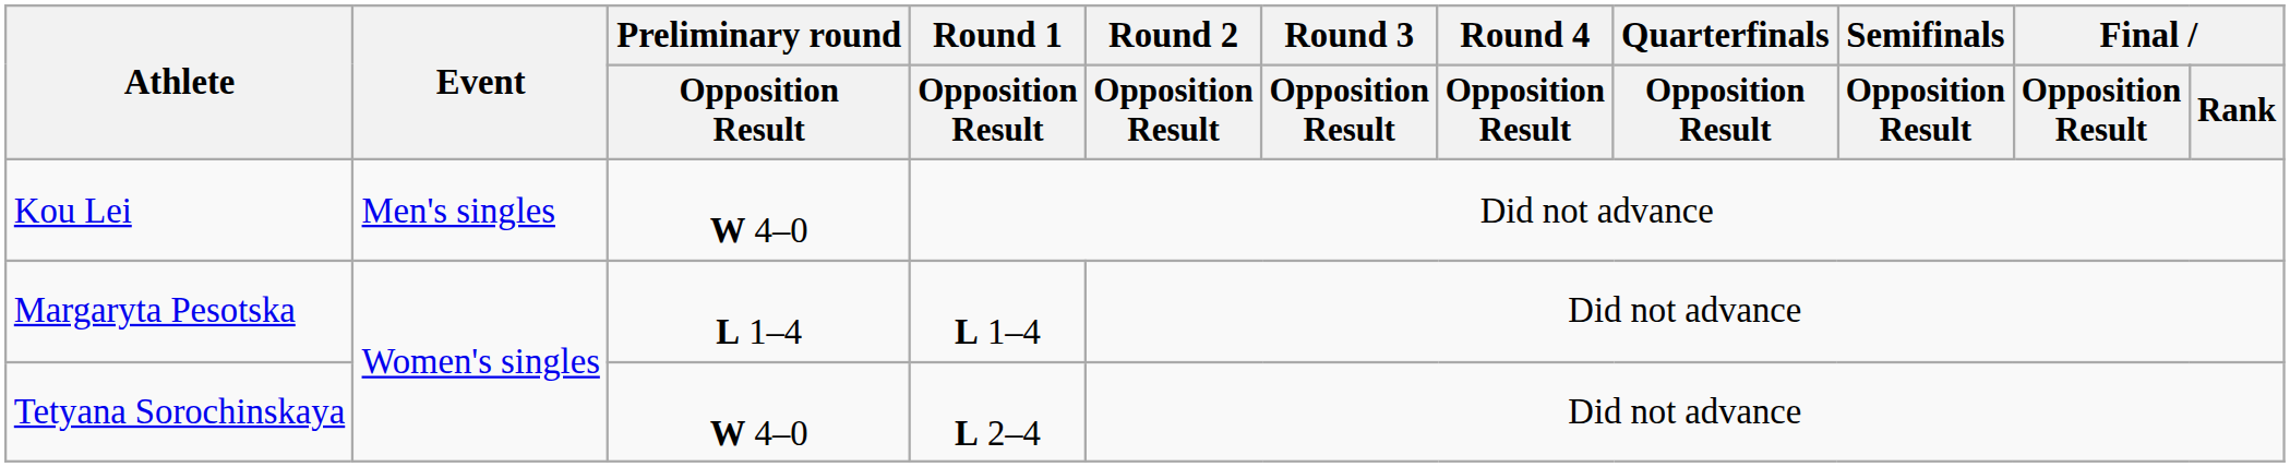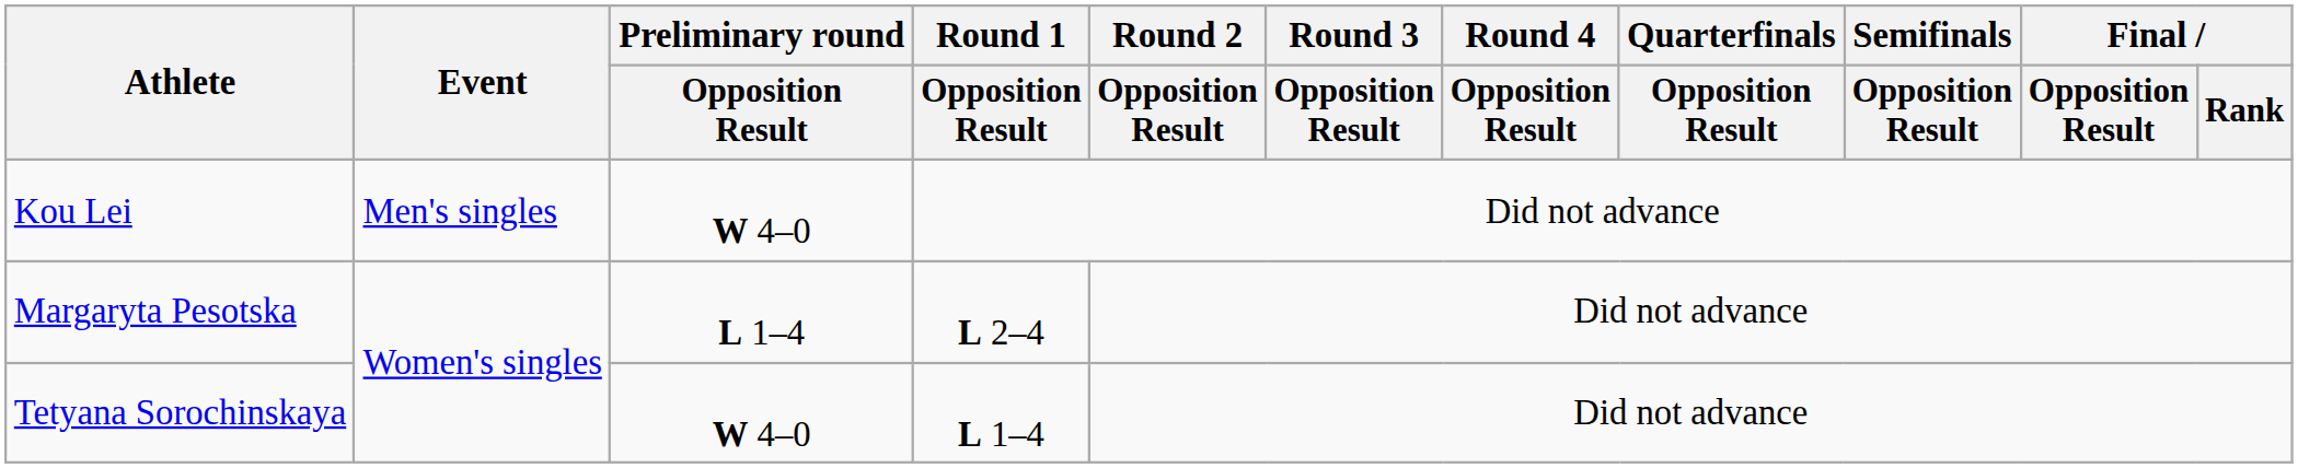 <table class="wikitable" style="font-size:90%">
 <tr>
 <th rowspan="2">Athlete</th>
 <th rowspan="2">Event</th>
 <th>Preliminary round</th>
 <th>Round 1</th>
 <th>Round 2</th>
 <th>Round 3</th>
 <th>Round 4</th>
 <th>Quarterfinals</th>
 <th>Semifinals</th>
 <th colspan=2>Final / </th>
 </tr>
 <tr style="font-size:95%">
 <th>Opposition<br>Result</th>
 <th>Opposition<br>Result</th>
 <th>Opposition<br>Result</th>
 <th>Opposition<br>Result</th>
 <th>Opposition<br>Result</th>
 <th>Opposition<br>Result</th>
 <th>Opposition<br>Result</th>
 <th>Opposition<br>Result</th>
 <th>Rank</th>
 </tr>
 <tr align=center>
 <td align=left><a href='#'>Kou Lei</a></td>
 <td align=left><a href='#'>Men's singles</a></td>
 <td> <br> <strong>W</strong> 4–0</td>
 <td colspan=8>Did not advance</td>
 </tr>
 <tr align=center>
 <td align=left><a href='#'>Margaryta Pesotska</a></td>
 <td align=left rowspan=2><a href='#'>Women's singles</a></td>
 <td> <br> <strong>L</strong> 1–4</td>
-<td> <br><strong>L</strong> 1–4</td>
+<td> <br><strong>L</strong> 2–4</td>
 <td colspan=7>Did not advance</td>
 </tr>
 <tr align=center>
 <td align=left><a href='#'>Tetyana Sorochinskaya</a></td>
 <td> <br> <strong>W</strong> 4–0</td>
-<td> <br><strong>L</strong> 2–4</td>
+<td> <br><strong>L</strong> 1–4</td>
 <td colspan=7>Did not advance</td>
 </tr>
 </table>
